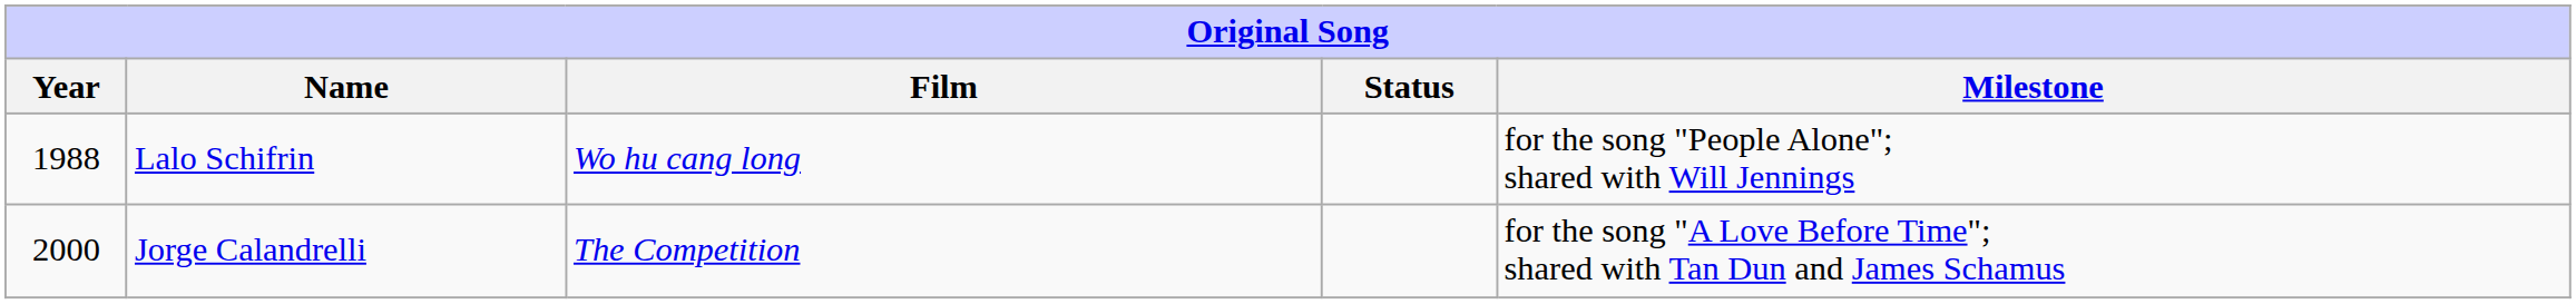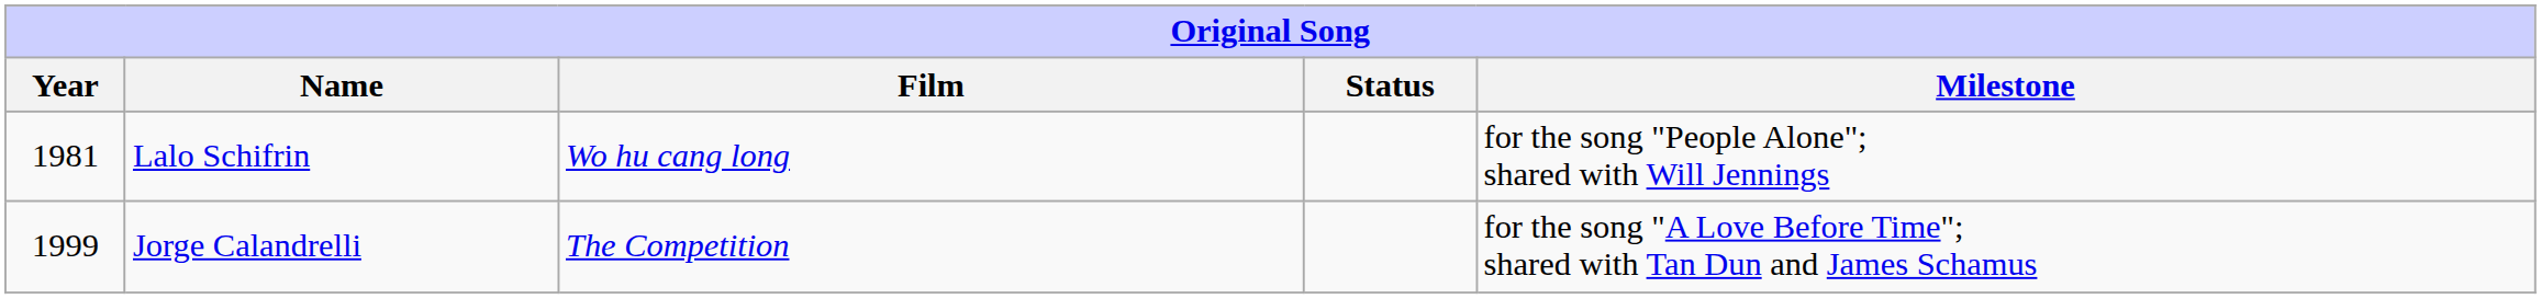 <table class="wikitable">
 <tr bgcolor="CCCFFF">
 <td colspan=5 align=center><strong><a href='#'>Original Song</a></strong></td>
 </tr>
 <tr>
 <th width="050">Year</th>
 <th width="200">Name</th>
 <th width="350">Film</th>
 <th width="075">Status</th>
 <th width="500"><a href='#'>Milestone</a></th>
 </tr>
 <tr>
-<td align=center>1988</td>
+<td align=center>1981</td>
 <td><a href='#'>Lalo Schifrin</a></td>
 <td><em><a href='#'>Wo hu cang long</a></em></td>
 <td></td>
 <td>for the song "People Alone";<br>shared with <a href='#'>Will Jennings</a></td>
 </tr>
 <tr>
-<td align=center>2000</td>
+<td align=center>1999</td>
 <td><a href='#'>Jorge Calandrelli</a></td>
 <td><em><a href='#'>The Competition</a></em></td>
 <td></td>
 <td>for the song "<a href='#'>A Love Before Time</a>";<br>shared with <a href='#'>Tan Dun</a> and <a href='#'>James Schamus</a></td>
 </tr>
 </table>
